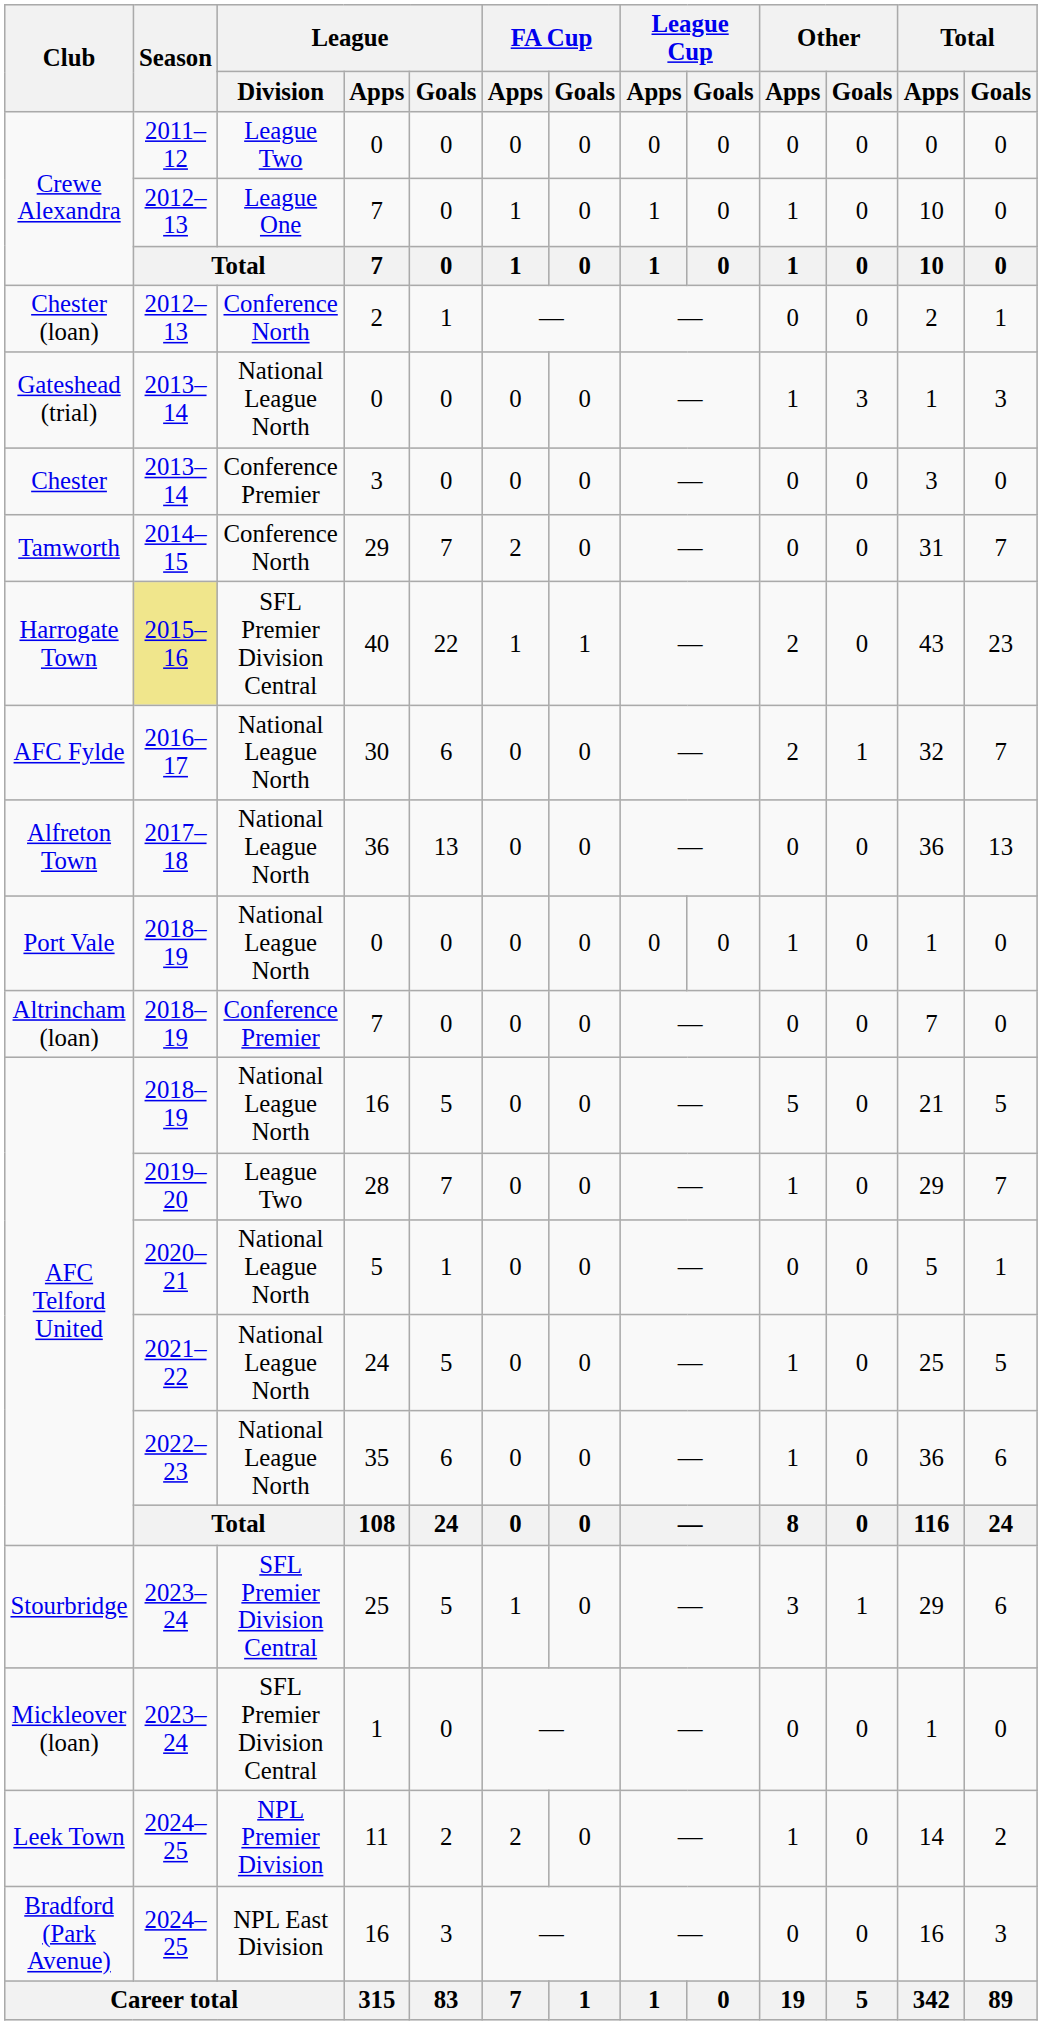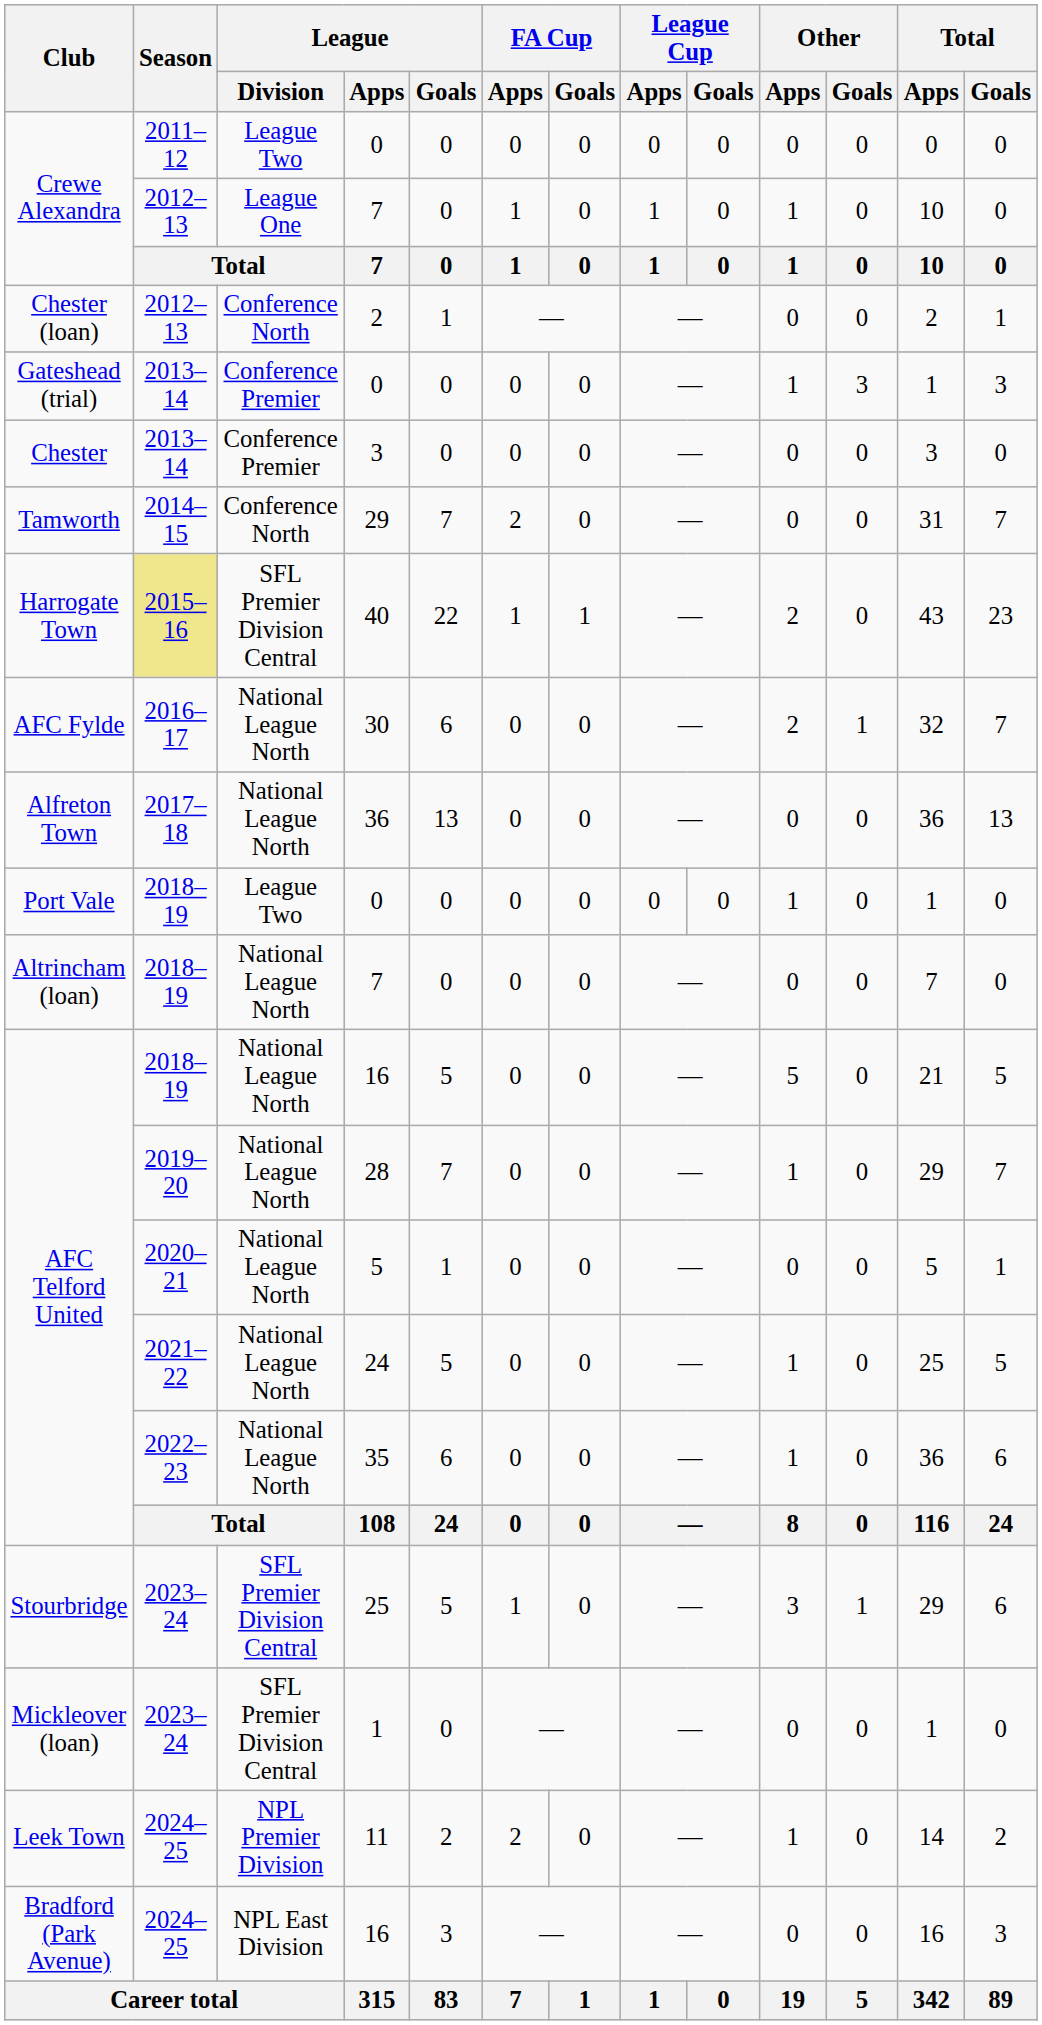 <table class="wikitable" style="text-align:center">
 <tr>
 <th rowspan="2">Club</th>
 <th rowspan="2">Season</th>
 <th colspan="3">League</th>
 <th colspan="2"><a href='#'>FA Cup</a></th>
 <th colspan="2"><a href='#'>League Cup</a></th>
 <th colspan="2">Other</th>
 <th colspan="2">Total</th>
 </tr>
 <tr>
 <th>Division</th>
 <th>Apps</th>
 <th>Goals</th>
 <th>Apps</th>
 <th>Goals</th>
 <th>Apps</th>
 <th>Goals</th>
 <th>Apps</th>
 <th>Goals</th>
 <th>Apps</th>
 <th>Goals</th>
 </tr>
 <tr>
 <td rowspan=3><a href='#'>Crewe Alexandra</a></td>
 <td><a href='#'>2011–12</a></td>
 <td><a href='#'>League Two</a></td>
 <td>0</td>
 <td>0</td>
 <td>0</td>
 <td>0</td>
 <td>0</td>
 <td>0</td>
 <td>0</td>
 <td>0</td>
 <td>0</td>
 <td>0</td>
 </tr>
 <tr>
 <td><a href='#'>2012–13</a></td>
 <td><a href='#'>League One</a></td>
 <td>7</td>
 <td>0</td>
 <td>1</td>
 <td>0</td>
 <td>1</td>
 <td>0</td>
 <td>1</td>
 <td>0</td>
 <td>10</td>
 <td>0</td>
 </tr>
 <tr>
 <th colspan=2>Total</th>
 <th>7</th>
 <th>0</th>
 <th>1</th>
 <th>0</th>
 <th>1</th>
 <th>0</th>
 <th>1</th>
 <th>0</th>
 <th>10</th>
 <th>0</th>
 </tr>
 <tr>
 <td><a href='#'>Chester</a> (loan)</td>
 <td><a href='#'>2012–13</a></td>
 <td><a href='#'>Conference North</a></td>
 <td>2</td>
 <td>1</td>
 <td colspan="2">—</td>
 <td colspan="2">—</td>
 <td>0</td>
 <td>0</td>
 <td>2</td>
 <td>1</td>
 </tr>
 <tr>
 <td><a href='#'>Gateshead</a> (trial)</td>
 <td><a href='#'>2013–14</a></td>
-<td>National League North</td>
+<td><a href='#'>Conference Premier</a></td>
 <td>0</td>
 <td>0</td>
 <td>0</td>
 <td>0</td>
 <td colspan="2">—</td>
 <td>1</td>
 <td>3</td>
 <td>1</td>
 <td>3</td>
 </tr>
 <tr>
 <td><a href='#'>Chester</a></td>
 <td><a href='#'>2013–14</a></td>
 <td>Conference Premier</td>
 <td>3</td>
 <td>0</td>
 <td>0</td>
 <td>0</td>
 <td colspan="2">—</td>
 <td>0</td>
 <td>0</td>
 <td>3</td>
 <td>0</td>
 </tr>
 <tr>
 <td><a href='#'>Tamworth</a></td>
 <td><a href='#'>2014–15</a></td>
 <td>Conference North</td>
 <td>29</td>
 <td>7</td>
 <td>2</td>
 <td>0</td>
 <td colspan="2">—</td>
 <td>0</td>
 <td>0</td>
 <td>31</td>
 <td>7</td>
 </tr>
 <tr>
 <td><a href='#'>Harrogate Town</a></td>
 <td style="background: khaki;"><a href='#'>2015–16</a></td>
 <td>SFL Premier Division Central</td>
 <td>40</td>
 <td>22</td>
 <td>1</td>
 <td>1</td>
 <td colspan="2">—</td>
 <td>2</td>
 <td>0</td>
 <td>43</td>
 <td>23</td>
 </tr>
 <tr>
 <td><a href='#'>AFC Fylde</a></td>
 <td><a href='#'>2016–17</a></td>
 <td>National League North</td>
 <td>30</td>
 <td>6</td>
 <td>0</td>
 <td>0</td>
 <td colspan="2">—</td>
 <td>2</td>
 <td>1</td>
 <td>32</td>
 <td>7</td>
 </tr>
 <tr>
 <td><a href='#'>Alfreton Town</a></td>
 <td><a href='#'>2017–18</a></td>
 <td>National League North</td>
 <td>36</td>
 <td>13</td>
 <td>0</td>
 <td>0</td>
 <td colspan="2">—</td>
 <td>0</td>
 <td>0</td>
 <td>36</td>
 <td>13</td>
 </tr>
 <tr>
 <td><a href='#'>Port Vale</a></td>
 <td><a href='#'>2018–19</a></td>
-<td>National League North</td>
+<td>League Two</td>
 <td>0</td>
 <td>0</td>
 <td>0</td>
 <td>0</td>
 <td>0</td>
 <td>0</td>
 <td>1</td>
 <td>0</td>
 <td>1</td>
 <td>0</td>
 </tr>
 <tr>
 <td><a href='#'>Altrincham</a> (loan)</td>
 <td><a href='#'>2018–19</a></td>
-<td><a href='#'>Conference Premier</a></td>
+<td>National League North</td>
 <td>7</td>
 <td>0</td>
 <td>0</td>
 <td>0</td>
 <td colspan="2">—</td>
 <td>0</td>
 <td>0</td>
 <td>7</td>
 <td>0</td>
 </tr>
 <tr>
 <td rowspan="6"><a href='#'>AFC Telford United</a></td>
 <td><a href='#'>2018–19</a></td>
 <td>National League North</td>
 <td>16</td>
 <td>5</td>
 <td>0</td>
 <td>0</td>
 <td colspan="2">—</td>
 <td>5</td>
 <td>0</td>
 <td>21</td>
 <td>5</td>
 </tr>
 <tr>
 <td><a href='#'>2019–20</a></td>
-<td>League Two</td>
+<td>National League North</td>
 <td>28</td>
 <td>7</td>
 <td>0</td>
 <td>0</td>
 <td colspan="2">—</td>
 <td>1</td>
 <td>0</td>
 <td>29</td>
 <td>7</td>
 </tr>
 <tr>
 <td><a href='#'>2020–21</a></td>
 <td>National League North</td>
 <td>5</td>
 <td>1</td>
 <td>0</td>
 <td>0</td>
 <td colspan="2">—</td>
 <td>0</td>
 <td>0</td>
 <td>5</td>
 <td>1</td>
 </tr>
 <tr>
 <td><a href='#'>2021–22</a></td>
 <td>National League North</td>
 <td>24</td>
 <td>5</td>
 <td>0</td>
 <td>0</td>
 <td colspan="2">—</td>
 <td>1</td>
 <td>0</td>
 <td>25</td>
 <td>5</td>
 </tr>
 <tr>
 <td><a href='#'>2022–23</a></td>
 <td>National League North</td>
 <td>35</td>
 <td>6</td>
 <td>0</td>
 <td>0</td>
 <td colspan="2">—</td>
 <td>1</td>
 <td>0</td>
 <td>36</td>
 <td>6</td>
 </tr>
 <tr>
 <th colspan="2">Total</th>
 <th>108</th>
 <th>24</th>
 <th>0</th>
 <th>0</th>
 <th colspan="2">—</th>
 <th>8</th>
 <th>0</th>
 <th>116</th>
 <th>24</th>
 </tr>
 <tr>
 <td><a href='#'>Stourbridge</a></td>
 <td><a href='#'>2023–24</a></td>
 <td><a href='#'>SFL Premier Division Central</a></td>
 <td>25</td>
 <td>5</td>
 <td>1</td>
 <td>0</td>
 <td colspan="2">—</td>
 <td>3</td>
 <td>1</td>
 <td>29</td>
 <td>6</td>
 </tr>
 <tr>
 <td><a href='#'>Mickleover</a> (loan)</td>
 <td><a href='#'>2023–24</a></td>
 <td>SFL Premier Division Central</td>
 <td>1</td>
 <td>0</td>
 <td colspan="2">—</td>
 <td colspan="2">—</td>
 <td>0</td>
 <td>0</td>
 <td>1</td>
 <td>0</td>
 </tr>
 <tr>
 <td><a href='#'>Leek Town</a></td>
 <td><a href='#'>2024–25</a></td>
 <td><a href='#'>NPL Premier Division</a></td>
 <td>11</td>
 <td>2</td>
 <td>2</td>
 <td>0</td>
 <td colspan="2">—</td>
 <td>1</td>
 <td>0</td>
 <td>14</td>
 <td>2</td>
 </tr>
 <tr>
 <td><a href='#'>Bradford (Park Avenue)</a></td>
 <td><a href='#'>2024–25</a></td>
 <td>NPL East Division</td>
 <td>16</td>
 <td>3</td>
 <td colspan="2">—</td>
 <td colspan="2">—</td>
 <td>0</td>
 <td>0</td>
 <td>16</td>
 <td>3</td>
 </tr>
 <tr>
 <th colspan="3">Career total</th>
 <th>315</th>
 <th>83</th>
 <th>7</th>
 <th>1</th>
 <th>1</th>
 <th>0</th>
 <th>19</th>
 <th>5</th>
 <th>342</th>
 <th>89</th>
 </tr>
 </table>
